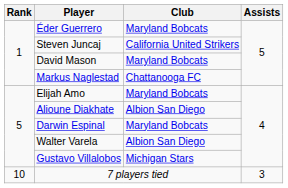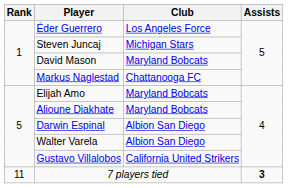 <table class="wikitable" style="text-align:center">
 <tr>
 <th>Rank</th>
 <th>Player</th>
 <th>Club</th>
 <th>Assists</th>
 </tr>
 <tr>
 <td rowspan=4>1</td>
 <td align="left"> <a href='#'>Éder Guerrero</a></td>
-<td align="left"><a href='#'>Maryland Bobcats</a></td>
+<td align="left"><a href='#'>Los Angeles Force</a></td>
 <td rowspan=4>5</td>
 </tr>
 <tr>
 <td align="left"> Steven Juncaj</td>
-<td align="left"><a href='#'>California United Strikers</a></td>
+<td align="left"><a href='#'>Michigan Stars</a></td>
 </tr>
 <tr>
 <td align="left"> David Mason</td>
 <td align="left"><a href='#'>Maryland Bobcats</a></td>
 </tr>
 <tr>
 <td align="left"> <a href='#'>Markus Naglestad</a></td>
 <td align="left"><a href='#'>Chattanooga FC</a></td>
 </tr>
 <tr>
 <td rowspan=5>5</td>
 <td align="left"> Elijah Amo</td>
 <td align="left"><a href='#'>Maryland Bobcats</a></td>
 <td rowspan=5>4</td>
 </tr>
 <tr>
 <td align="left"> <a href='#'>Alioune Diakhate</a></td>
-<td align="left"><a href='#'>Albion San Diego</a></td>
+<td align="left"><a href='#'>Maryland Bobcats</a></td>
 </tr>
 <tr>
 <td align="left"> <a href='#'>Darwin Espinal</a></td>
-<td align="left"><a href='#'>Maryland Bobcats</a></td>
+<td align="left"><a href='#'>Albion San Diego</a></td>
 </tr>
 <tr>
 <td align="left"> Walter Varela</td>
 <td align="left"><a href='#'>Albion San Diego</a></td>
 </tr>
 <tr>
 <td align="left"> <a href='#'>Gustavo Villalobos</a></td>
-<td align="left"><a href='#'>Michigan Stars</a></td>
+<td align="left"><a href='#'>California United Strikers</a></td>
 </tr>
 <tr>
-<td>10</td>
+<td>11</td>
 <td style="text-align:center" colspan="2"><em>7 players tied</em></td>
-<td>3<br></td>
+<td><strong>3<br></strong></td>
 </tr>
 </table>
